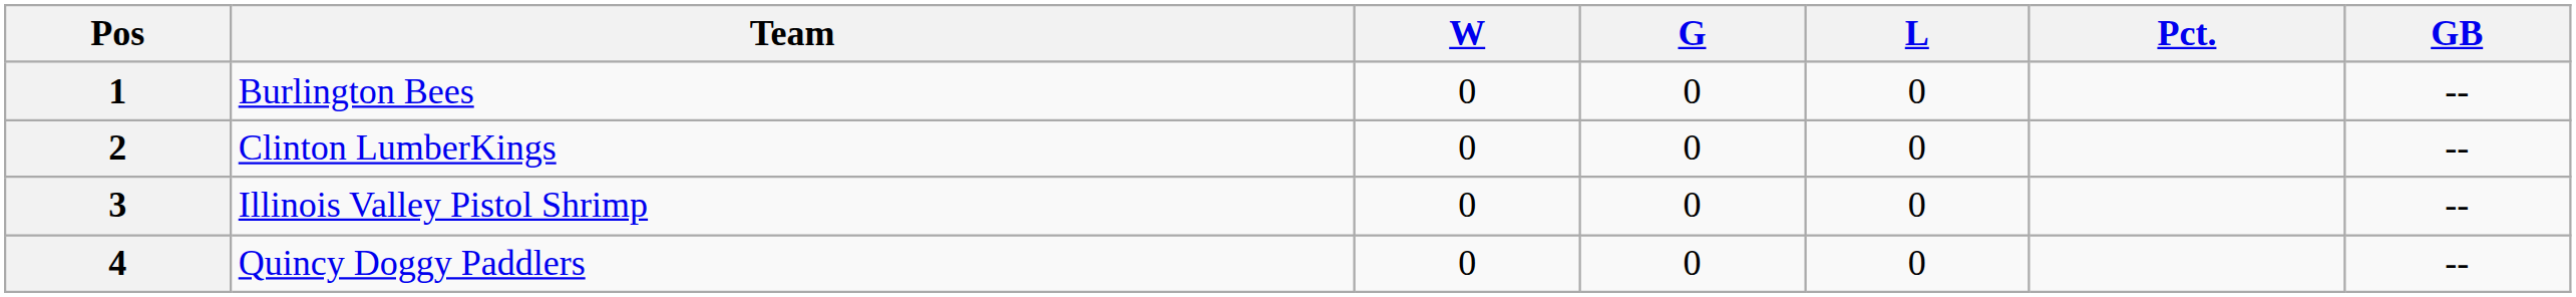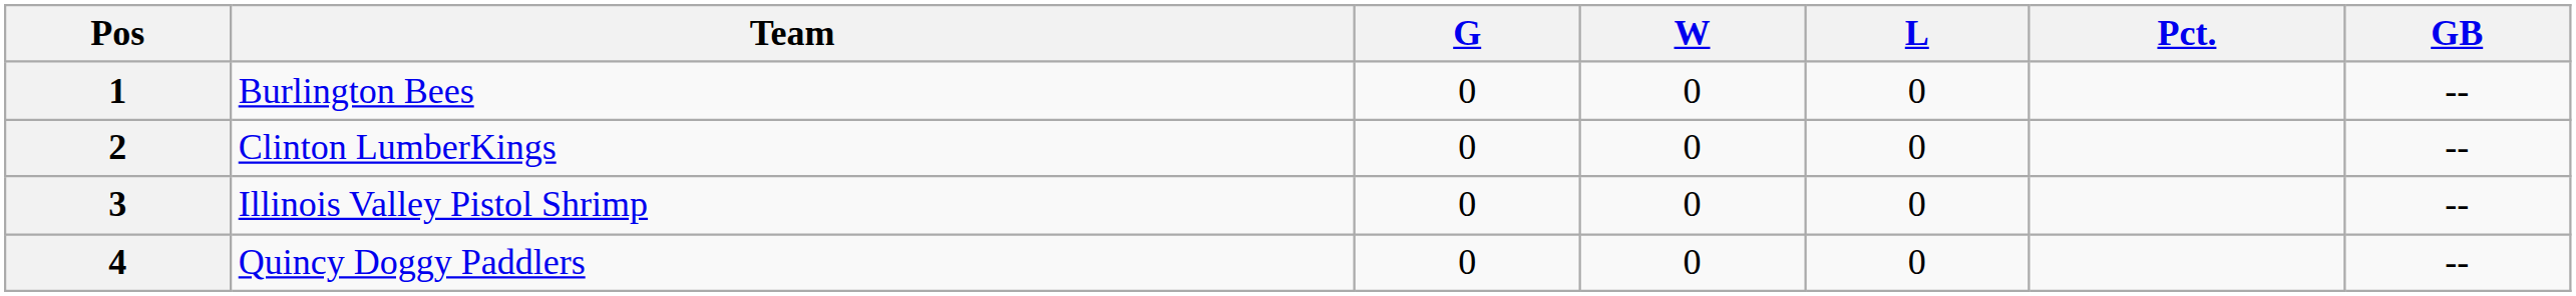 <table class="wikitable plainrowheaders" width="90%" style="text-align:center;">
 <tr>
 <th scope="col" width="5%">Pos</th>
 <th scope="col" width="25%">Team</th>
+<th scope="col" width="5%"><a href='#'>G</a></th>
 <th scope="col" width="5%"><a href='#'>W</a></th>
-<th scope="col" width="5%"><a href='#'>G</a></th>
 <th scope="col" width="5%"><a href='#'>L</a></th>
 <th scope="col" width="7%"><a href='#'>Pct.</a></th>
 <th scope="col" width="5%"><a href='#'>GB</a></th>
 </tr>
 <tr>
 <th>1</th>
 <td style="text-align:left;"><a href='#'>Burlington Bees</a></td>
 <td>0</td>
 <td>0</td>
 <td>0</td>
 <td></td>
 <td>--</td>
 </tr>
 <tr>
 <th>2</th>
 <td style="text-align:left;"><a href='#'>Clinton LumberKings</a></td>
 <td>0</td>
 <td>0</td>
 <td>0</td>
 <td></td>
 <td>--</td>
 </tr>
 <tr>
 <th>3</th>
 <td style="text-align:left;"><a href='#'>Illinois Valley Pistol Shrimp</a></td>
 <td>0</td>
 <td>0</td>
 <td>0</td>
 <td></td>
 <td>--</td>
 </tr>
 <tr>
 <th>4</th>
 <td style="text-align:left;"><a href='#'>Quincy Doggy Paddlers</a></td>
 <td>0</td>
 <td>0</td>
 <td>0</td>
 <td></td>
 <td>--</td>
 </tr>
 </table>
